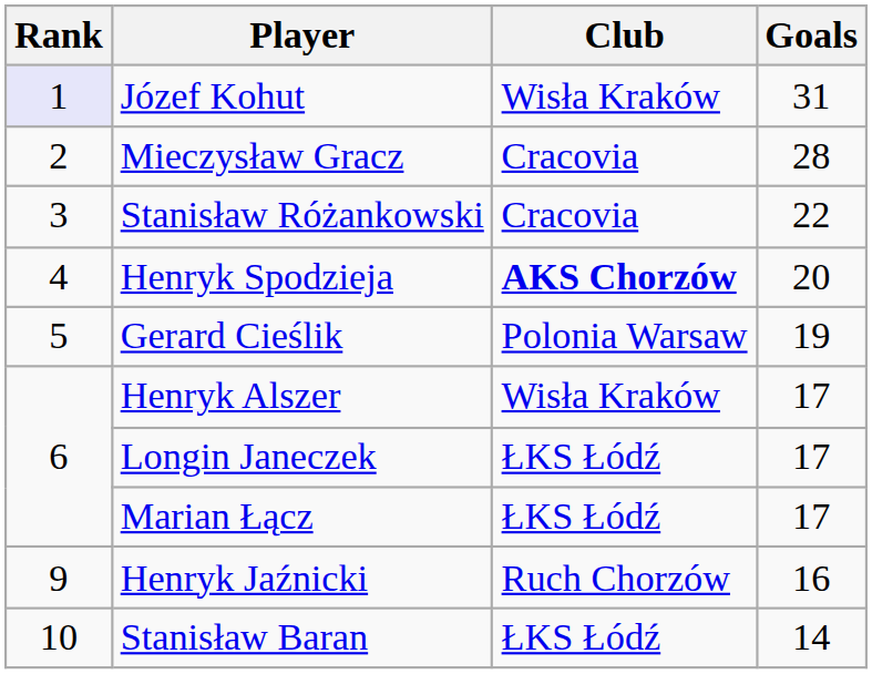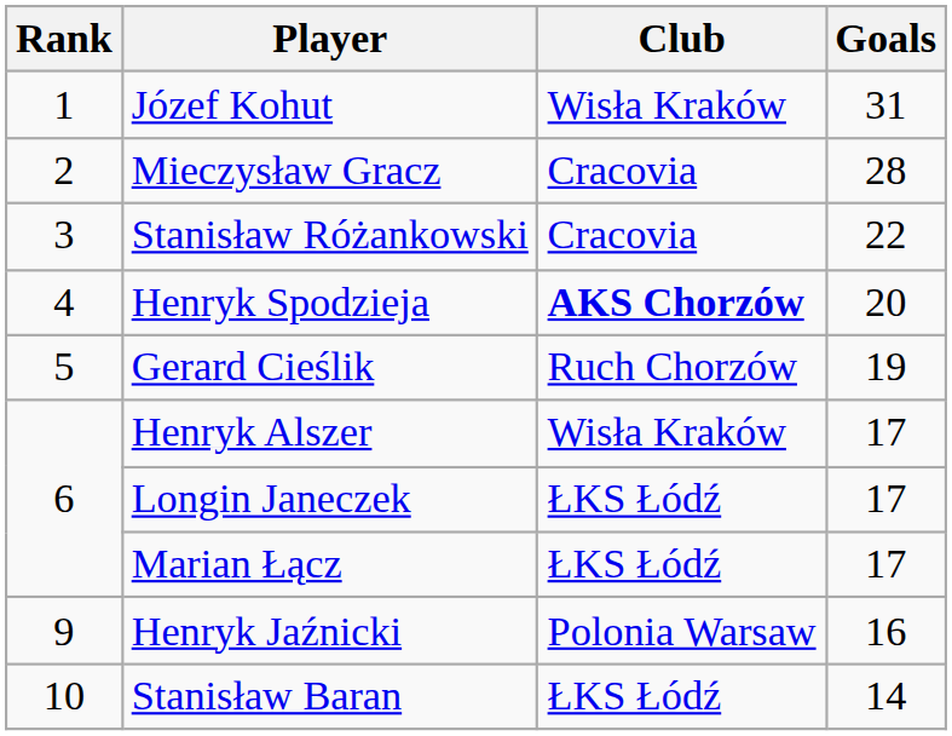 <table class="wikitable" style="text-align:center">
 <tr>
 <th>Rank</th>
 <th>Player</th>
 <th>Club</th>
 <th>Goals</th>
 </tr>
 <tr>
-<td rowspan="1" style="background: lavender;">1</td>
+<td rowspan="1">1</td>
 <td align="left"> <a href='#'>Józef Kohut</a></td>
 <td align="left"><a href='#'>Wisła Kraków</a></td>
 <td>31</td>
 </tr>
 <tr>
 <td rowspan="1">2</td>
 <td align="left"> <a href='#'>Mieczysław Gracz</a></td>
 <td align="left"><a href='#'>Cracovia</a></td>
 <td>28</td>
 </tr>
 <tr>
 <td rowspan="1">3</td>
 <td align="left"> <a href='#'>Stanisław Różankowski</a></td>
 <td align="left"><a href='#'>Cracovia</a></td>
 <td>22</td>
 </tr>
 <tr>
 <td rowspan="1">4</td>
 <td align="left"> <a href='#'>Henryk Spodzieja</a></td>
 <td align="left"><strong><a href='#'>AKS Chorzów</a></strong></td>
 <td>20</td>
 </tr>
 <tr>
 <td rowspan="1">5</td>
 <td align="left"> <a href='#'>Gerard Cieślik</a></td>
-<td align="left"><a href='#'>Polonia Warsaw</a></td>
+<td align="left"><a href='#'>Ruch Chorzów</a></td>
 <td>19</td>
 </tr>
 <tr>
 <td rowspan="3">6</td>
 <td align="left"> <a href='#'>Henryk Alszer</a></td>
 <td align="left"><a href='#'>Wisła Kraków</a></td>
 <td>17</td>
 </tr>
 <tr>
 <td align="left"> <a href='#'>Longin Janeczek</a></td>
 <td align="left"><a href='#'>ŁKS Łódź</a></td>
 <td>17</td>
 </tr>
 <tr>
 <td align="left"> <a href='#'>Marian Łącz</a></td>
 <td align="left"><a href='#'>ŁKS Łódź</a></td>
 <td>17</td>
 </tr>
 <tr>
 <td rowspan="1">9</td>
 <td align="left"> <a href='#'>Henryk Jaźnicki</a></td>
-<td align="left"><a href='#'>Ruch Chorzów</a></td>
+<td align="left"><a href='#'>Polonia Warsaw</a></td>
 <td>16</td>
 </tr>
 <tr>
 <td rowspan="1">10</td>
 <td align="left"> <a href='#'>Stanisław Baran</a></td>
 <td align="left"><a href='#'>ŁKS Łódź</a></td>
 <td>14</td>
 </tr>
 </table>
